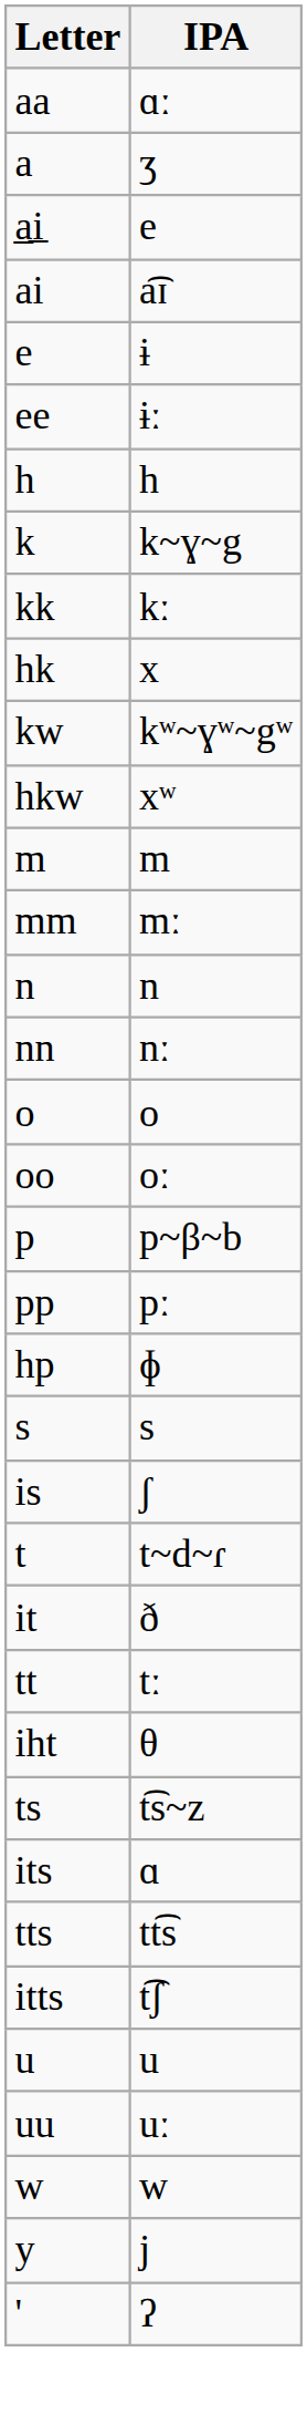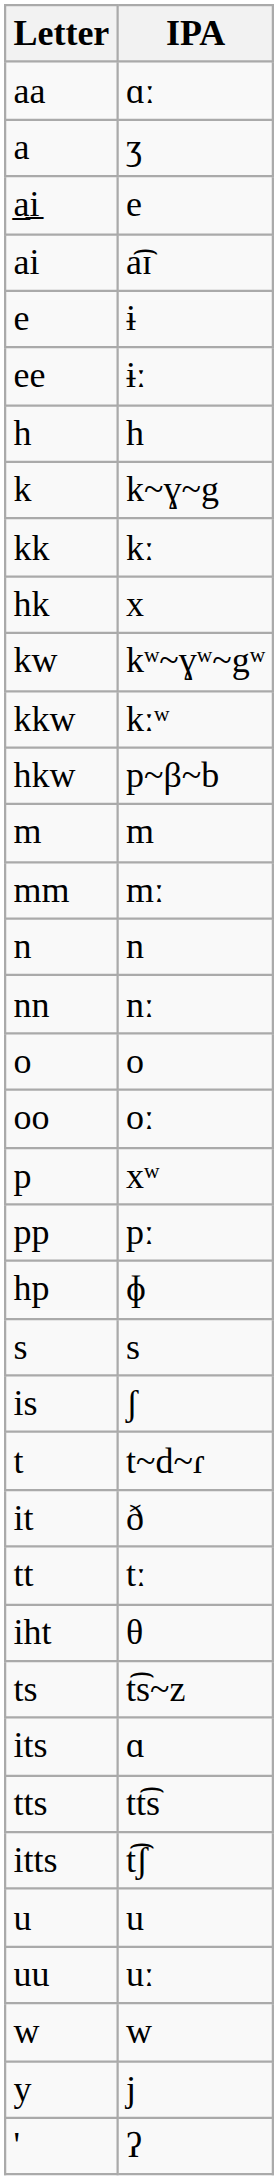 <table class="wikitable mw-collapsible mw-collapsed">
 <tr>
 <th>Letter</th>
 <th>IPA</th>
 </tr>
 <tr>
 <td>aa</td>
 <td>ɑː</td>
 </tr>
 <tr>
 <td>a</td>
 <td>ʒ</td>
 </tr>
 <tr>
 <td>a̲i̲</td>
 <td>e</td>
 </tr>
 <tr>
 <td>ai</td>
 <td>a͡ɪ</td>
 </tr>
 <tr>
 <td>e</td>
 <td>ɨ</td>
 </tr>
 <tr>
 <td>ee</td>
 <td>ɨː</td>
 </tr>
 <tr>
 <td>h</td>
 <td>h</td>
 </tr>
 <tr>
 <td>k</td>
 <td>k~ɣ~g</td>
 </tr>
 <tr>
 <td>kk</td>
 <td>kː</td>
 </tr>
 <tr>
 <td>hk</td>
 <td>x</td>
 </tr>
 <tr>
 <td>kw</td>
 <td>kʷ~ɣʷ~gʷ</td>
 </tr>
 <tr>
+<td>kkw</td>
+<td>kːʷ</td>
+</tr>
+<tr>
 <td>hkw</td>
-<td>xʷ</td>
+<td>p~β~b</td>
 </tr>
 <tr>
 <td>m</td>
 <td>m</td>
 </tr>
 <tr>
 <td>mm</td>
 <td>mː</td>
 </tr>
 <tr>
 <td>n</td>
 <td>n</td>
 </tr>
 <tr>
 <td>nn</td>
 <td>nː</td>
 </tr>
 <tr>
 <td>o</td>
 <td>o</td>
 </tr>
 <tr>
 <td>oo</td>
 <td>oː</td>
 </tr>
 <tr>
 <td>p</td>
-<td>p~β~b</td>
+<td>xʷ</td>
 </tr>
 <tr>
 <td>pp</td>
 <td>pː</td>
 </tr>
 <tr>
 <td>hp</td>
 <td>ɸ</td>
 </tr>
 <tr>
 <td>s</td>
 <td>s</td>
 </tr>
 <tr>
 <td>is</td>
 <td>ʃ</td>
 </tr>
 <tr>
 <td>t</td>
 <td>t~d~ɾ</td>
 </tr>
 <tr>
 <td>it</td>
 <td>ð</td>
 </tr>
 <tr>
 <td>tt</td>
 <td>tː</td>
 </tr>
 <tr>
 <td>iht</td>
 <td>θ</td>
 </tr>
 <tr>
 <td>ts</td>
 <td>t͡s~z</td>
 </tr>
 <tr>
 <td>its</td>
 <td>ɑ</td>
 </tr>
 <tr>
 <td>tts</td>
 <td>tt͡s</td>
 </tr>
 <tr>
 <td>itts</td>
 <td>t͡ʃ</td>
 </tr>
 <tr>
 <td>u</td>
 <td>u</td>
 </tr>
 <tr>
 <td>uu</td>
 <td>uː</td>
 </tr>
 <tr>
 <td>w</td>
 <td>w</td>
 </tr>
 <tr>
 <td>y</td>
 <td>j</td>
 </tr>
 <tr>
 <td>'</td>
 <td>ʔ</td>
 </tr>
 </table>
